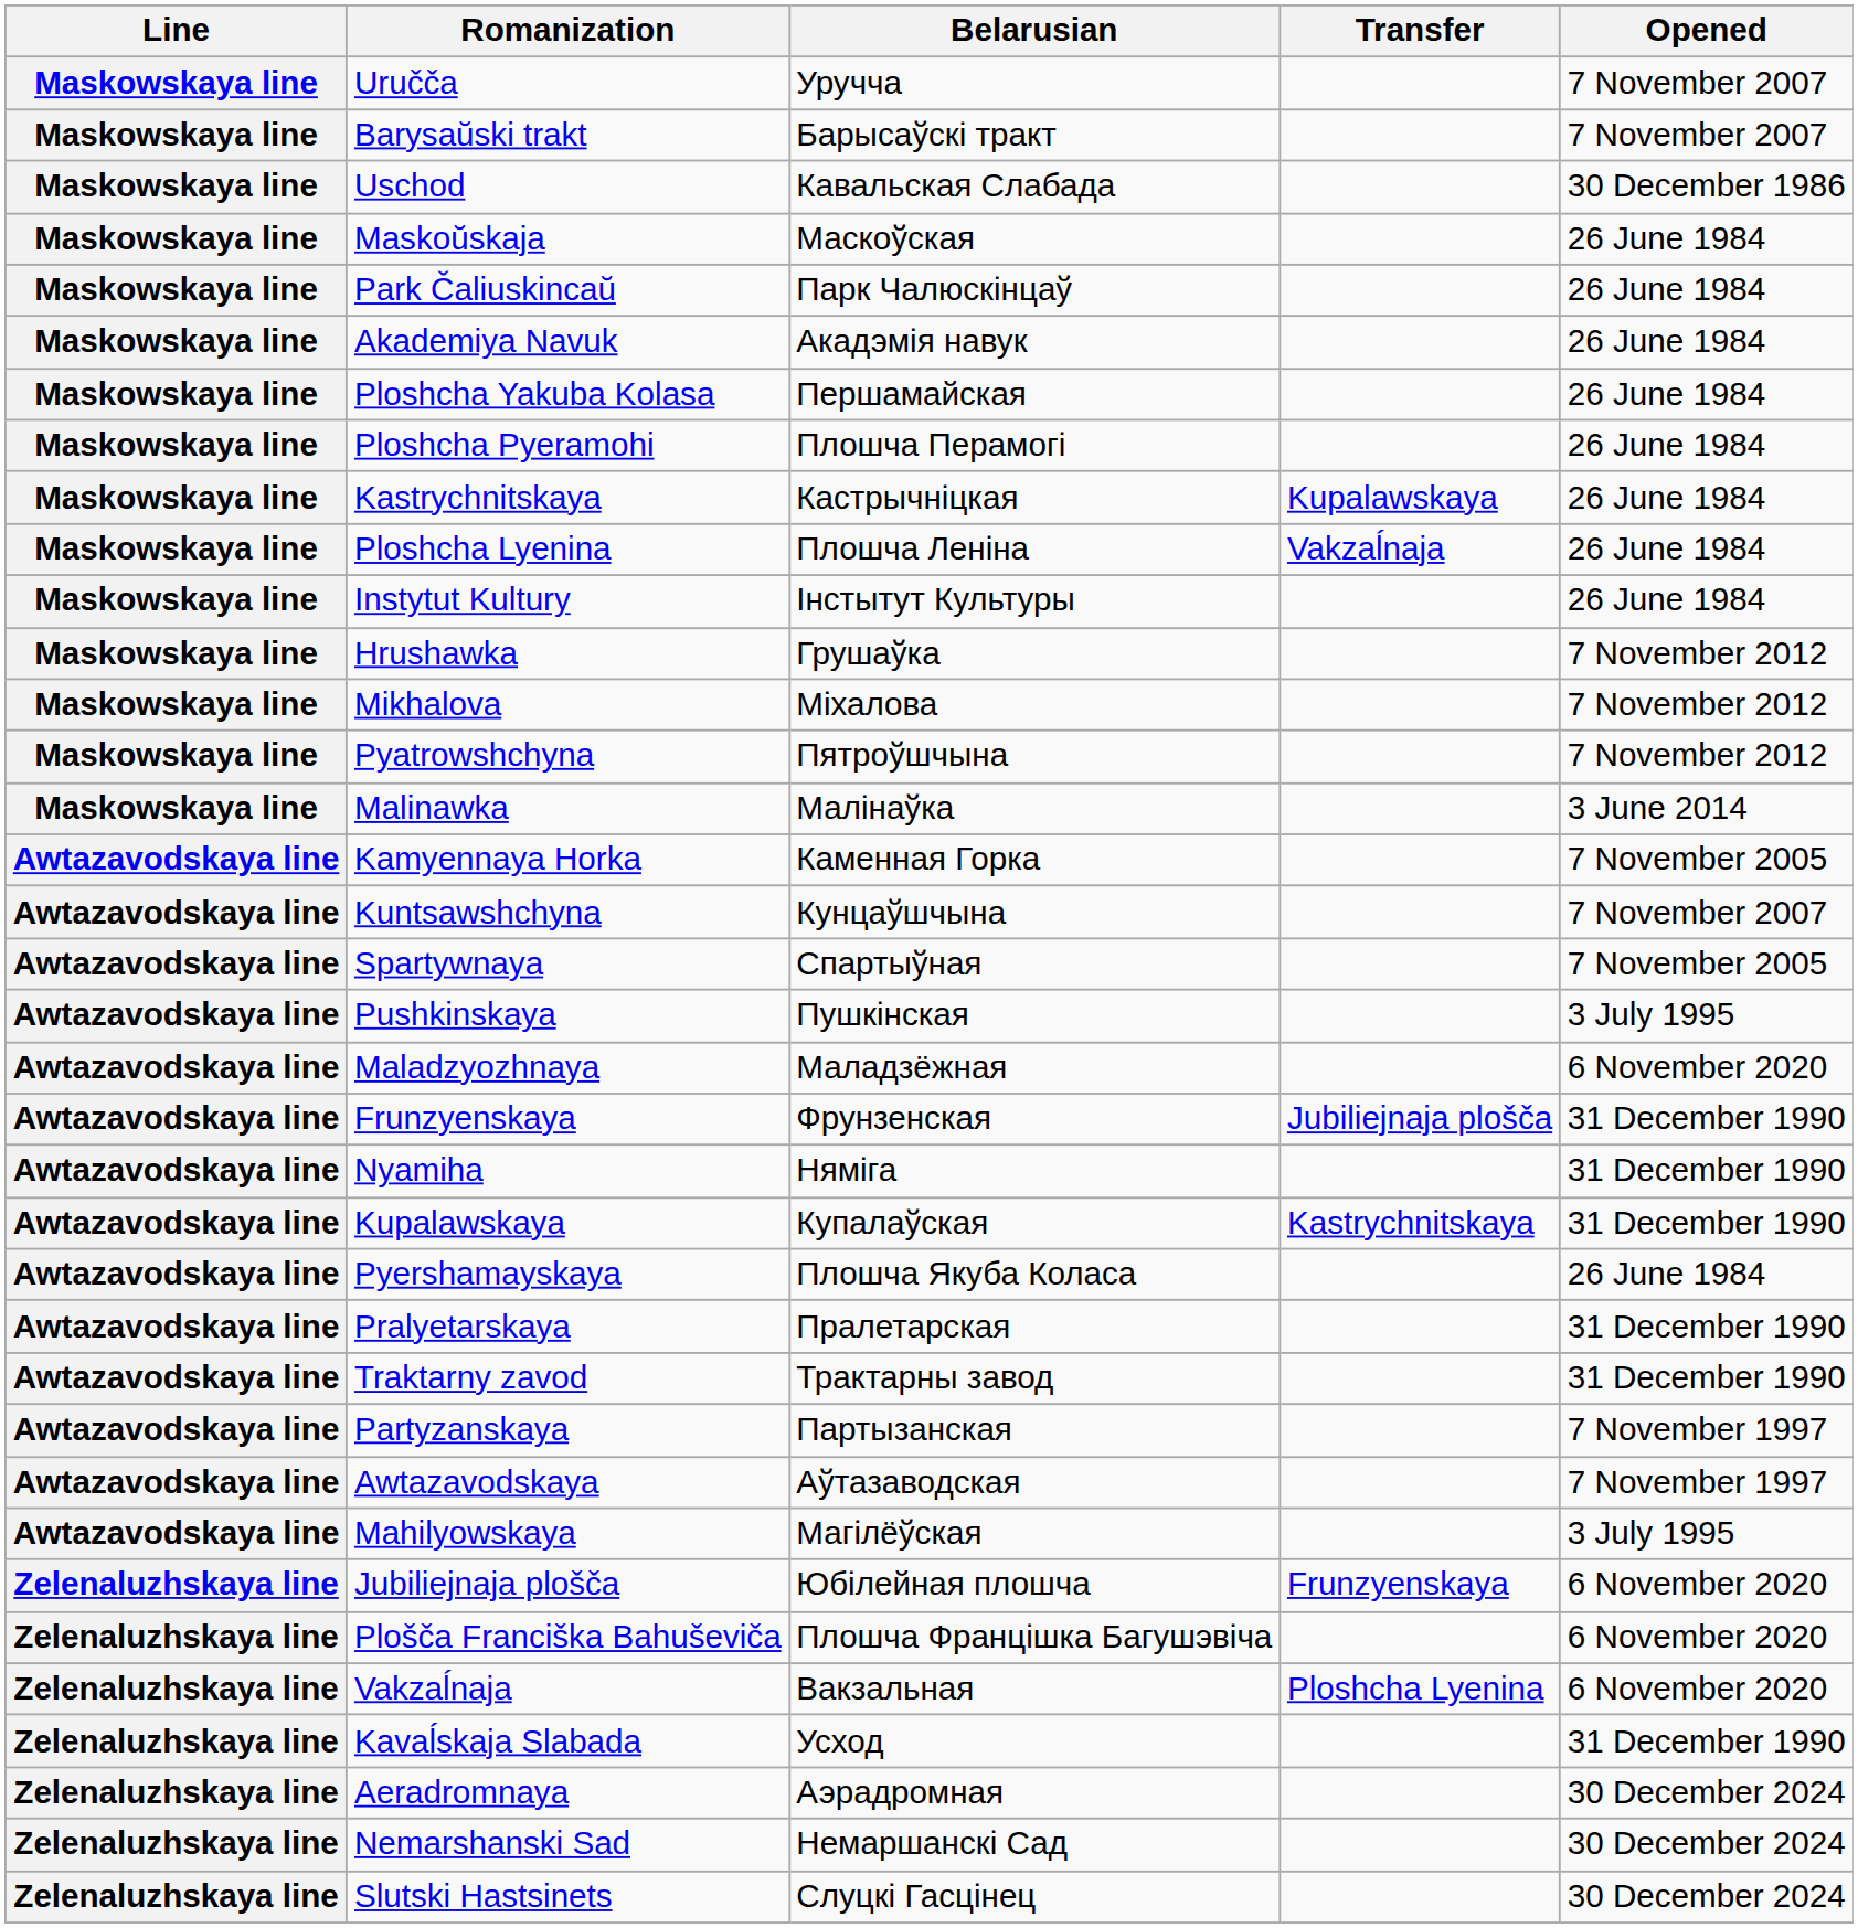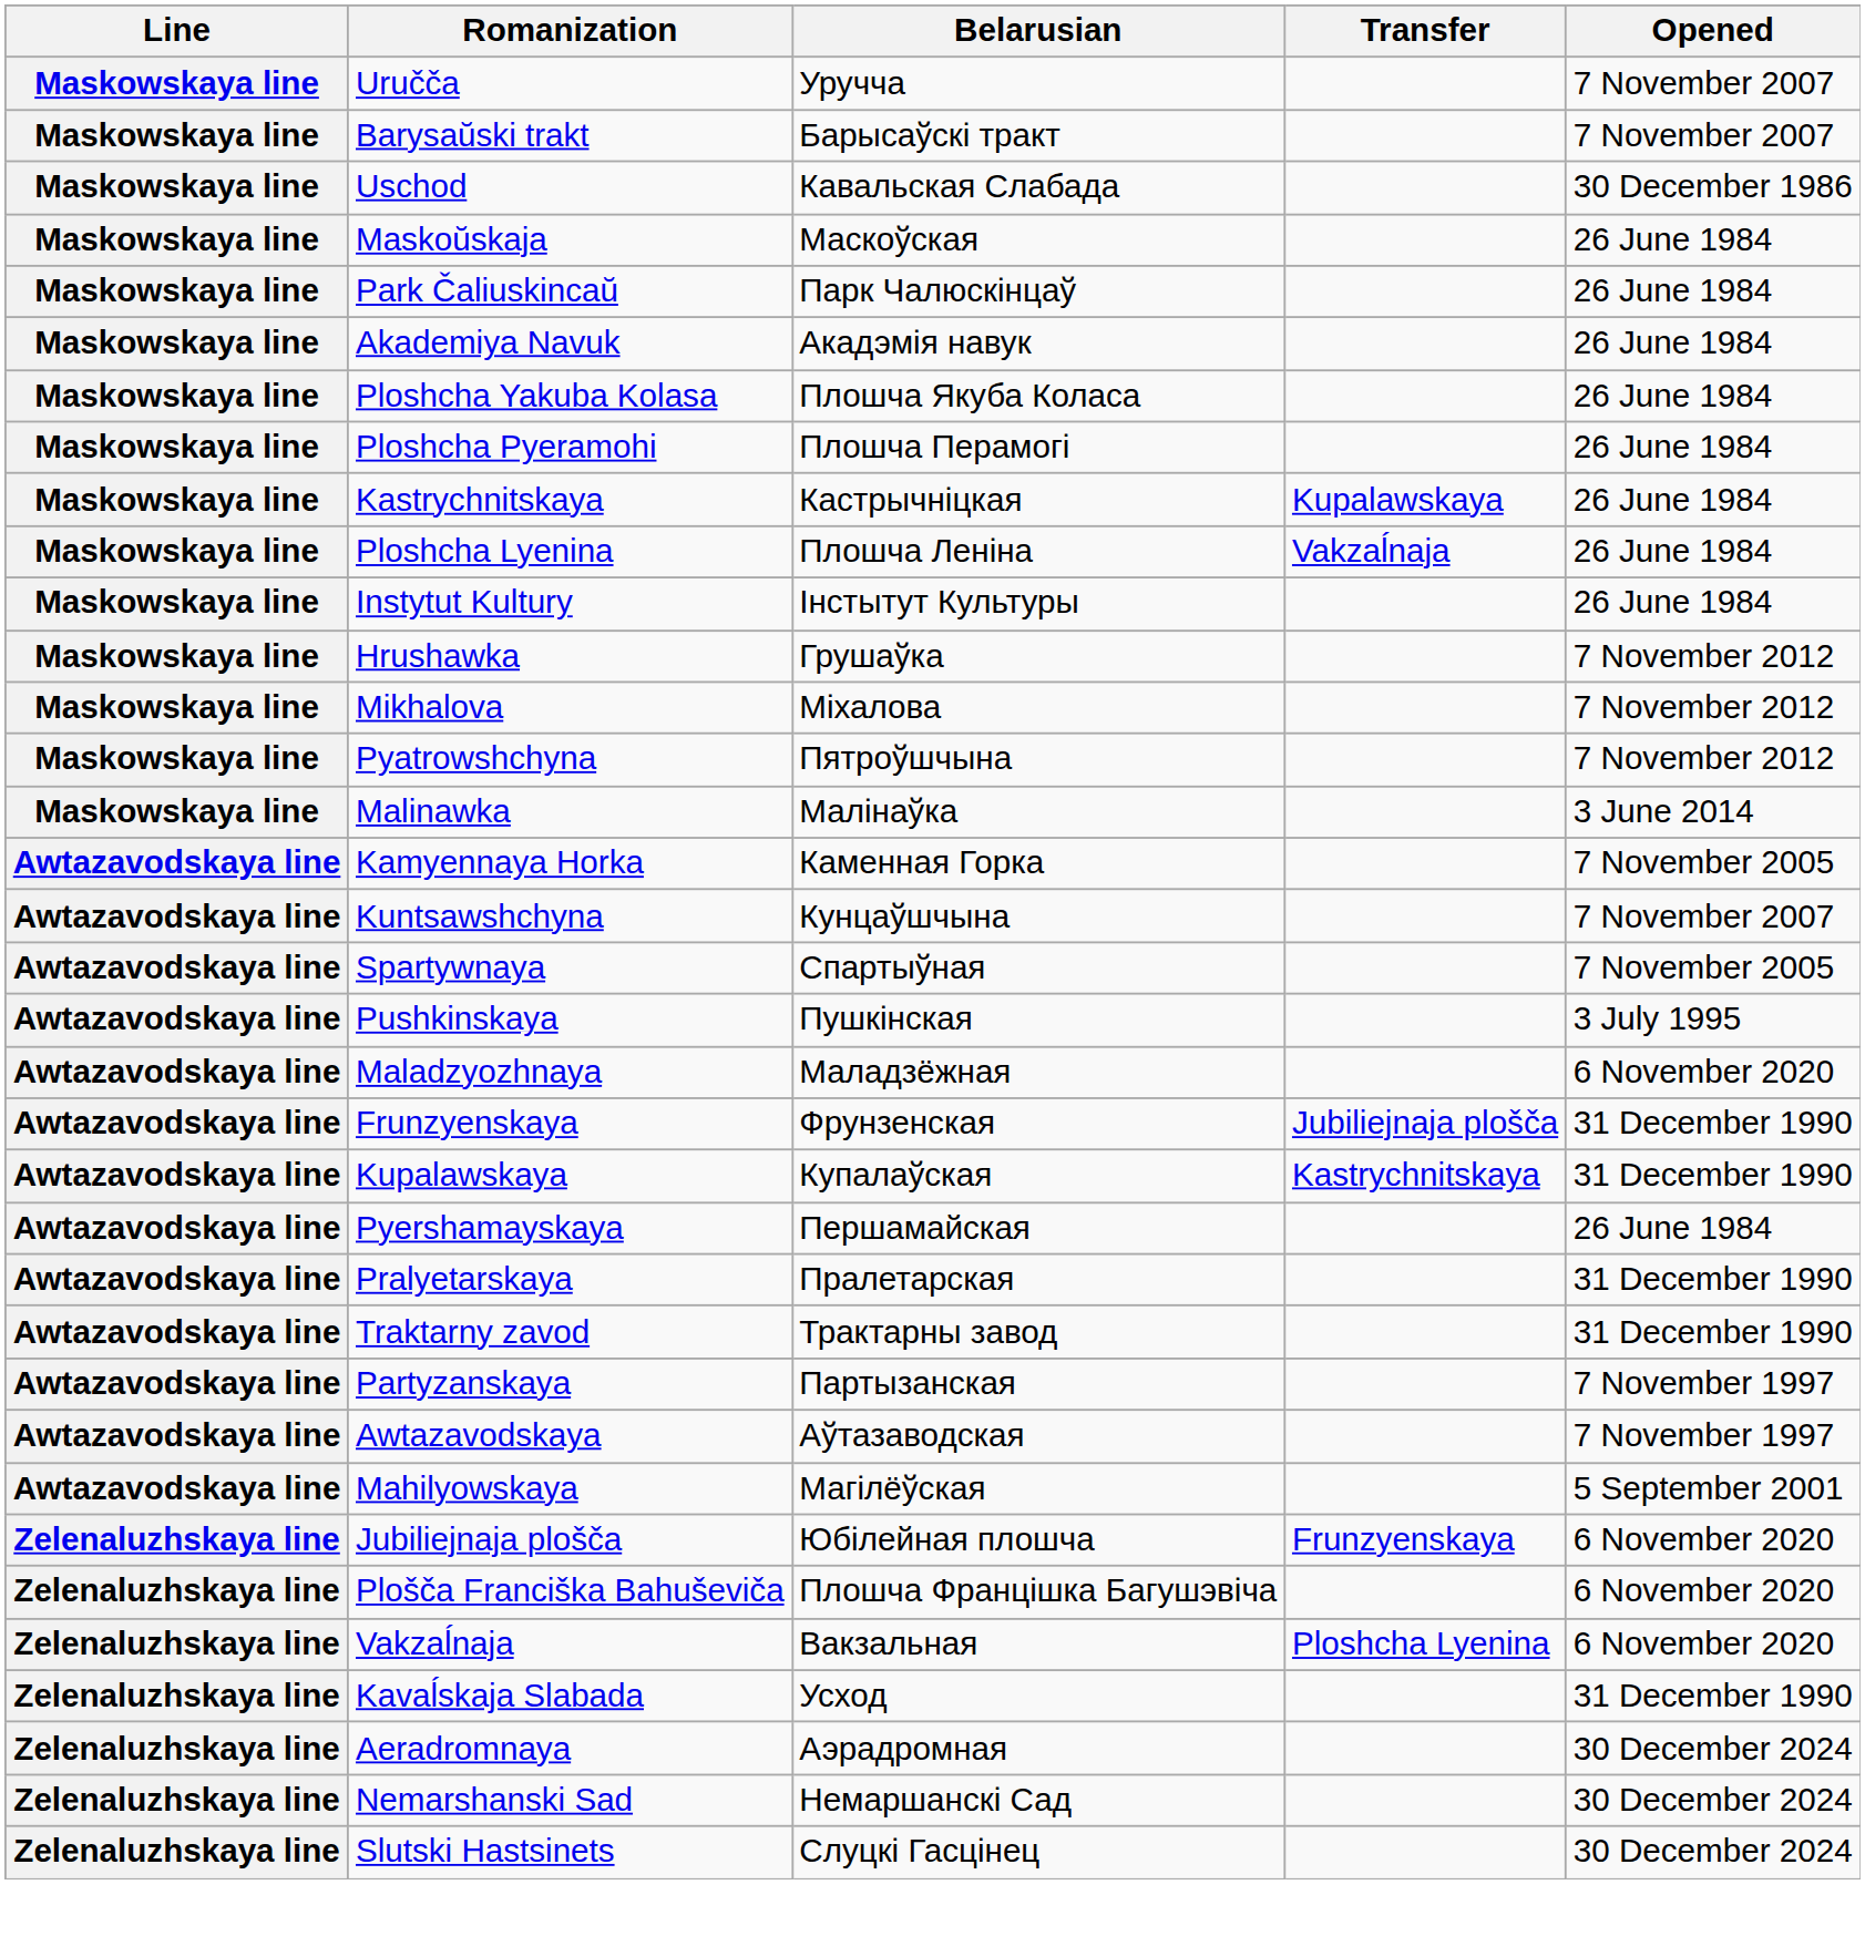 <table class="wikitable sortable" style="white-space:nowrap">
 <tr>
 <th><abbr>Line</abbr></th>
 <th>Romanization</th>
 <th>Belarusian</th>
 <th class="unsortable"><abbr>Transfer</abbr></th>
 <th><abbr>Opened</abbr></th>
 </tr>
 <tr>
 <th><a href='#'>Maskowskaya line</a></th>
 <td><a href='#'>Uručča</a></td>
 <td>Уручча</td>
 <td></td>
 <td>7 November 2007</td>
 </tr>
 <tr>
 <th>Maskowskaya line</th>
 <td><a href='#'>Barysaŭski trakt</a></td>
 <td>Барысаўскі тракт</td>
 <td></td>
 <td>7 November 2007</td>
 </tr>
 <tr>
 <th>Maskowskaya line</th>
 <td><a href='#'>Uschod</a></td>
 <td>Кавальская Слабада</td>
 <td></td>
 <td>30 December 1986</td>
 </tr>
 <tr>
 <th>Maskowskaya line</th>
 <td><a href='#'>Maskoŭskaja</a></td>
 <td>Маскоўская</td>
 <td></td>
 <td>26 June 1984</td>
 </tr>
 <tr>
 <th>Maskowskaya line</th>
 <td><a href='#'>Park Čaliuskincaŭ</a></td>
 <td>Парк Чалюскінцаў</td>
 <td></td>
 <td>26 June 1984</td>
 </tr>
 <tr>
 <th>Maskowskaya line</th>
 <td><a href='#'>Akademiya Navuk</a></td>
 <td>Акадэмія навук</td>
 <td></td>
 <td>26 June 1984</td>
 </tr>
 <tr>
 <th>Maskowskaya line</th>
 <td><a href='#'>Ploshcha Yakuba Kolasa</a></td>
-<td>Першамайская</td>
+<td>Плошча Якуба Коласа</td>
 <td></td>
 <td>26 June 1984</td>
 </tr>
 <tr>
 <th>Maskowskaya line</th>
 <td><a href='#'>Ploshcha Pyeramohi</a></td>
 <td>Плошча Перамогі</td>
 <td></td>
 <td>26 June 1984</td>
 </tr>
 <tr>
 <th>Maskowskaya line</th>
 <td><a href='#'>Kastrychnitskaya</a></td>
 <td>Кастрычніцкая</td>
 <td><a href='#'>Kupalawskaya</a></td>
 <td>26 June 1984</td>
 </tr>
 <tr>
 <th>Maskowskaya line</th>
 <td><a href='#'>Ploshcha Lyenina</a></td>
 <td>Плошча Леніна</td>
 <td><a href='#'>Vakzaĺnaja</a></td>
 <td>26 June 1984</td>
 </tr>
 <tr>
 <th>Maskowskaya line</th>
 <td><a href='#'>Instytut Kultury</a></td>
 <td>Інстытут Культуры</td>
 <td></td>
 <td>26 June 1984</td>
 </tr>
 <tr>
 <th>Maskowskaya line</th>
 <td><a href='#'>Hrushawka</a></td>
 <td>Грушаўка</td>
 <td></td>
 <td>7 November 2012</td>
 </tr>
 <tr>
 <th>Maskowskaya line</th>
 <td><a href='#'>Mikhalova</a></td>
 <td>Міхалова</td>
 <td></td>
 <td>7 November 2012</td>
 </tr>
 <tr>
 <th>Maskowskaya line</th>
 <td><a href='#'>Pyatrowshchyna</a></td>
 <td>Пятроўшчына</td>
 <td></td>
 <td>7 November 2012</td>
 </tr>
 <tr>
 <th>Maskowskaya line</th>
 <td><a href='#'>Malinawka</a></td>
 <td>Малінаўка</td>
 <td></td>
 <td>3 June 2014</td>
 </tr>
 <tr>
 <th><a href='#'>Awtazavodskaya line</a></th>
 <td><a href='#'>Kamyennaya Horka</a></td>
 <td>Каменная Горка</td>
 <td></td>
 <td>7 November 2005</td>
 </tr>
 <tr>
 <th>Awtazavodskaya line</th>
 <td><a href='#'>Kuntsawshchyna</a></td>
 <td>Кунцаўшчына</td>
 <td></td>
 <td>7 November 2007</td>
 </tr>
 <tr>
 <th>Awtazavodskaya line</th>
 <td><a href='#'>Spartywnaya</a></td>
 <td>Спартыўная</td>
 <td></td>
 <td>7 November 2005</td>
 </tr>
 <tr>
 <th>Awtazavodskaya line</th>
 <td><a href='#'>Pushkinskaya</a></td>
 <td>Пушкінская</td>
 <td></td>
 <td>3 July 1995</td>
 </tr>
 <tr>
 <th>Awtazavodskaya line</th>
 <td><a href='#'>Maladzyozhnaya</a></td>
 <td>Маладзёжная</td>
 <td></td>
 <td>6 November 2020</td>
 </tr>
 <tr>
 <th>Awtazavodskaya line</th>
 <td><a href='#'>Frunzyenskaya</a></td>
 <td>Фрунзенская</td>
 <td><a href='#'>Jubiliejnaja plošča</a></td>
 <td>31 December 1990</td>
 </tr>
 <tr>
 <th>Awtazavodskaya line</th>
-<td><a href='#'>Nyamiha</a></td>
-<td>Няміга</td>
-<td></td>
-<td>31 December 1990</td>
-</tr>
-<tr>
-<th>Awtazavodskaya line</th>
 <td><a href='#'>Kupalawskaya</a></td>
 <td>Купалаўская</td>
 <td><a href='#'>Kastrychnitskaya</a></td>
 <td>31 December 1990</td>
 </tr>
 <tr>
 <th>Awtazavodskaya line</th>
 <td><a href='#'>Pyershamayskaya</a></td>
-<td>Плошча Якуба Коласа</td>
+<td>Першамайская</td>
 <td></td>
 <td>26 June 1984</td>
 </tr>
 <tr>
 <th>Awtazavodskaya line</th>
 <td><a href='#'>Pralyetarskaya</a></td>
 <td>Пралетарская</td>
 <td></td>
 <td>31 December 1990</td>
 </tr>
 <tr>
 <th>Awtazavodskaya line</th>
 <td><a href='#'>Traktarny zavod</a></td>
 <td>Трактарны завод</td>
 <td></td>
 <td>31 December 1990</td>
 </tr>
 <tr>
 <th>Awtazavodskaya line</th>
 <td><a href='#'>Partyzanskaya</a></td>
 <td>Партызанская</td>
 <td></td>
 <td>7 November 1997</td>
 </tr>
 <tr>
 <th>Awtazavodskaya line</th>
 <td><a href='#'>Awtazavodskaya</a></td>
 <td>Аўтазаводская</td>
 <td></td>
 <td>7 November 1997</td>
 </tr>
 <tr>
 <th>Awtazavodskaya line</th>
 <td><a href='#'>Mahilyowskaya</a></td>
 <td>Магілёўская</td>
 <td></td>
-<td>3 July 1995</td>
+<td>5 September 2001</td>
 </tr>
 <tr>
 <th><a href='#'>Zelenaluzhskaya line</a></th>
 <td><a href='#'>Jubiliejnaja plošča</a></td>
 <td>Юбілейная плошча</td>
 <td><a href='#'>Frunzyenskaya</a></td>
 <td>6 November 2020</td>
 </tr>
 <tr>
 <th>Zelenaluzhskaya line</th>
 <td><a href='#'>Plošča Franciška Bahuševiča</a></td>
 <td>Плошча Францішка Багушэвіча</td>
 <td></td>
 <td>6 November 2020</td>
 </tr>
 <tr>
 <th>Zelenaluzhskaya line</th>
 <td><a href='#'>Vakzaĺnaja</a></td>
 <td>Вакзальная</td>
 <td><a href='#'>Ploshcha Lyenina</a></td>
 <td>6 November 2020</td>
 </tr>
 <tr>
 <th>Zelenaluzhskaya line</th>
 <td><a href='#'>Kavaĺskaja Slabada</a></td>
 <td>Усход</td>
 <td></td>
 <td>31 December 1990</td>
 </tr>
 <tr>
 <th>Zelenaluzhskaya line</th>
 <td><a href='#'>Aeradromnaya</a></td>
 <td>Аэрадромная</td>
 <td></td>
 <td>30 December 2024</td>
 </tr>
 <tr>
 <th>Zelenaluzhskaya line</th>
 <td><a href='#'>Nemarshanski Sad</a></td>
 <td>Немаршанскі Сад</td>
 <td></td>
 <td>30 December 2024</td>
 </tr>
 <tr>
 <th>Zelenaluzhskaya line</th>
 <td><a href='#'>Slutski Hastsinets</a></td>
 <td>Слуцкі Гасцінец</td>
 <td></td>
 <td>30 December 2024</td>
 </tr>
 </table>
